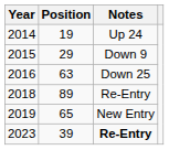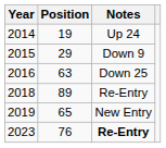 <table class="wikitable plainrowheaders" style="text-align:center;">
 <tr>
 <th>Year</th>
 <th>Position</th>
 <th>Notes</th>
 <th></th>
 </tr>
 <tr>
 <td>2014</td>
 <td>19</td>
 <td>Up 24</td>
 <td rowspan="6"></td>
 </tr>
 <tr>
 <td>2015</td>
 <td>29</td>
 <td>Down 9</td>
 </tr>
 <tr>
 <td>2016</td>
 <td>63</td>
 <td>Down 25</td>
 </tr>
 <tr>
 <td>2018</td>
 <td>89</td>
 <td>Re-Entry</td>
 </tr>
 <tr>
 <td>2019</td>
 <td>65</td>
 <td>New Entry</td>
 </tr>
 <tr>
 <td>2023</td>
-<td>39</td>
+<td>76</td>
 <td><strong>Re-Entry</strong></td>
 </tr>
 </table>
